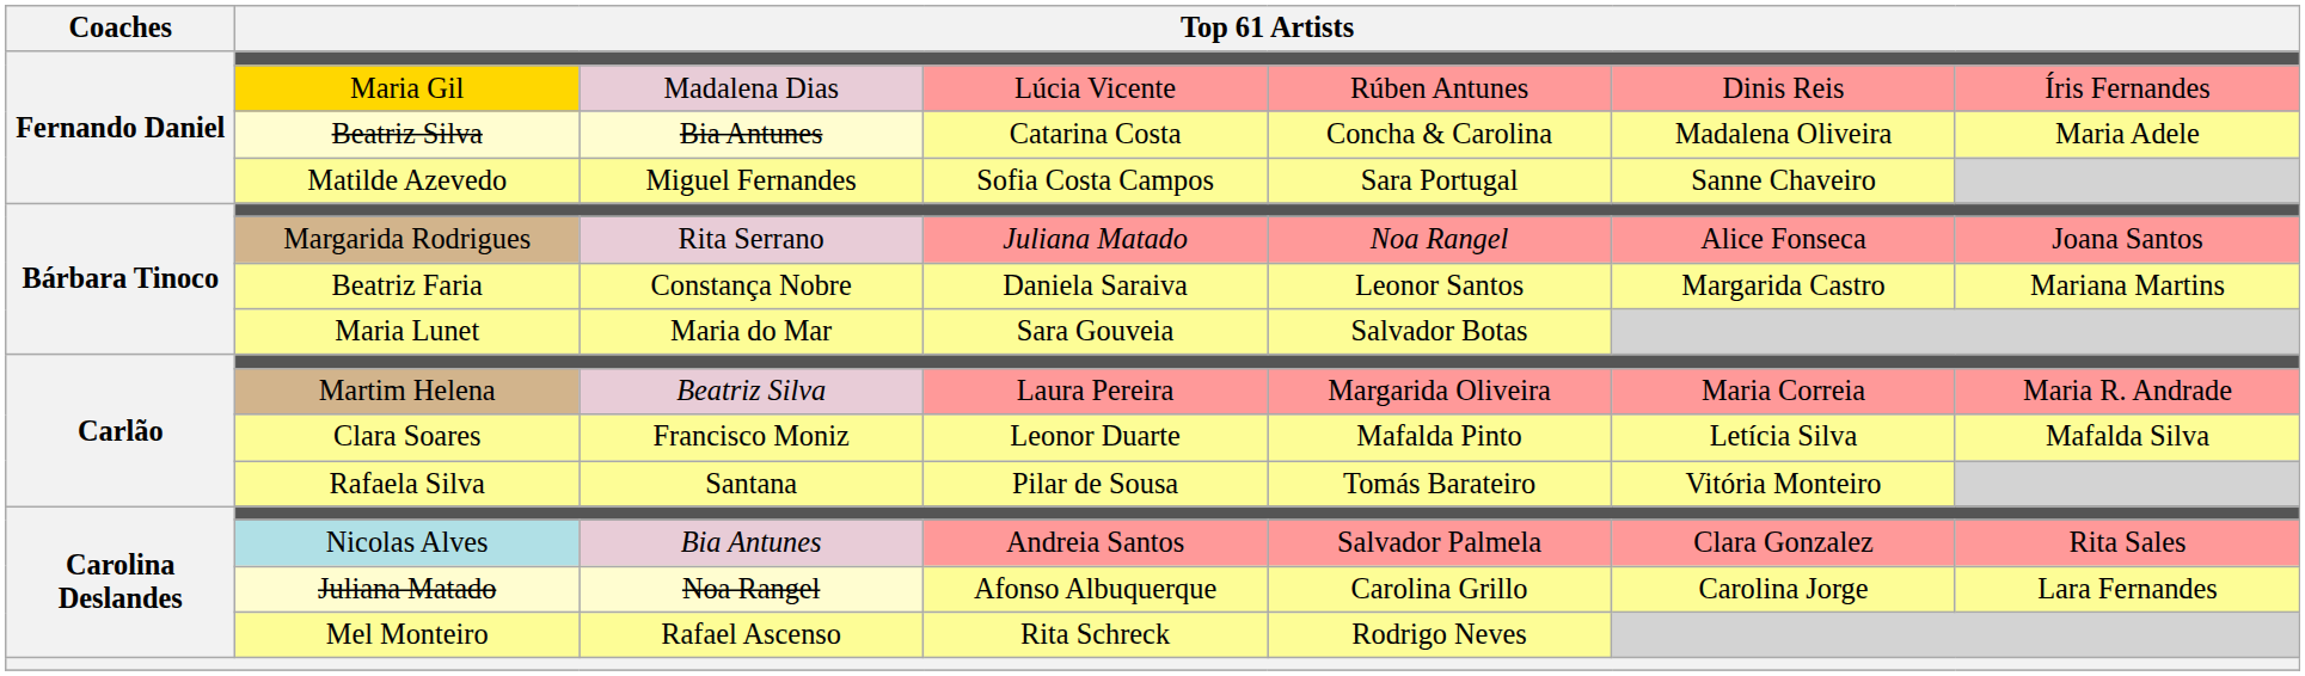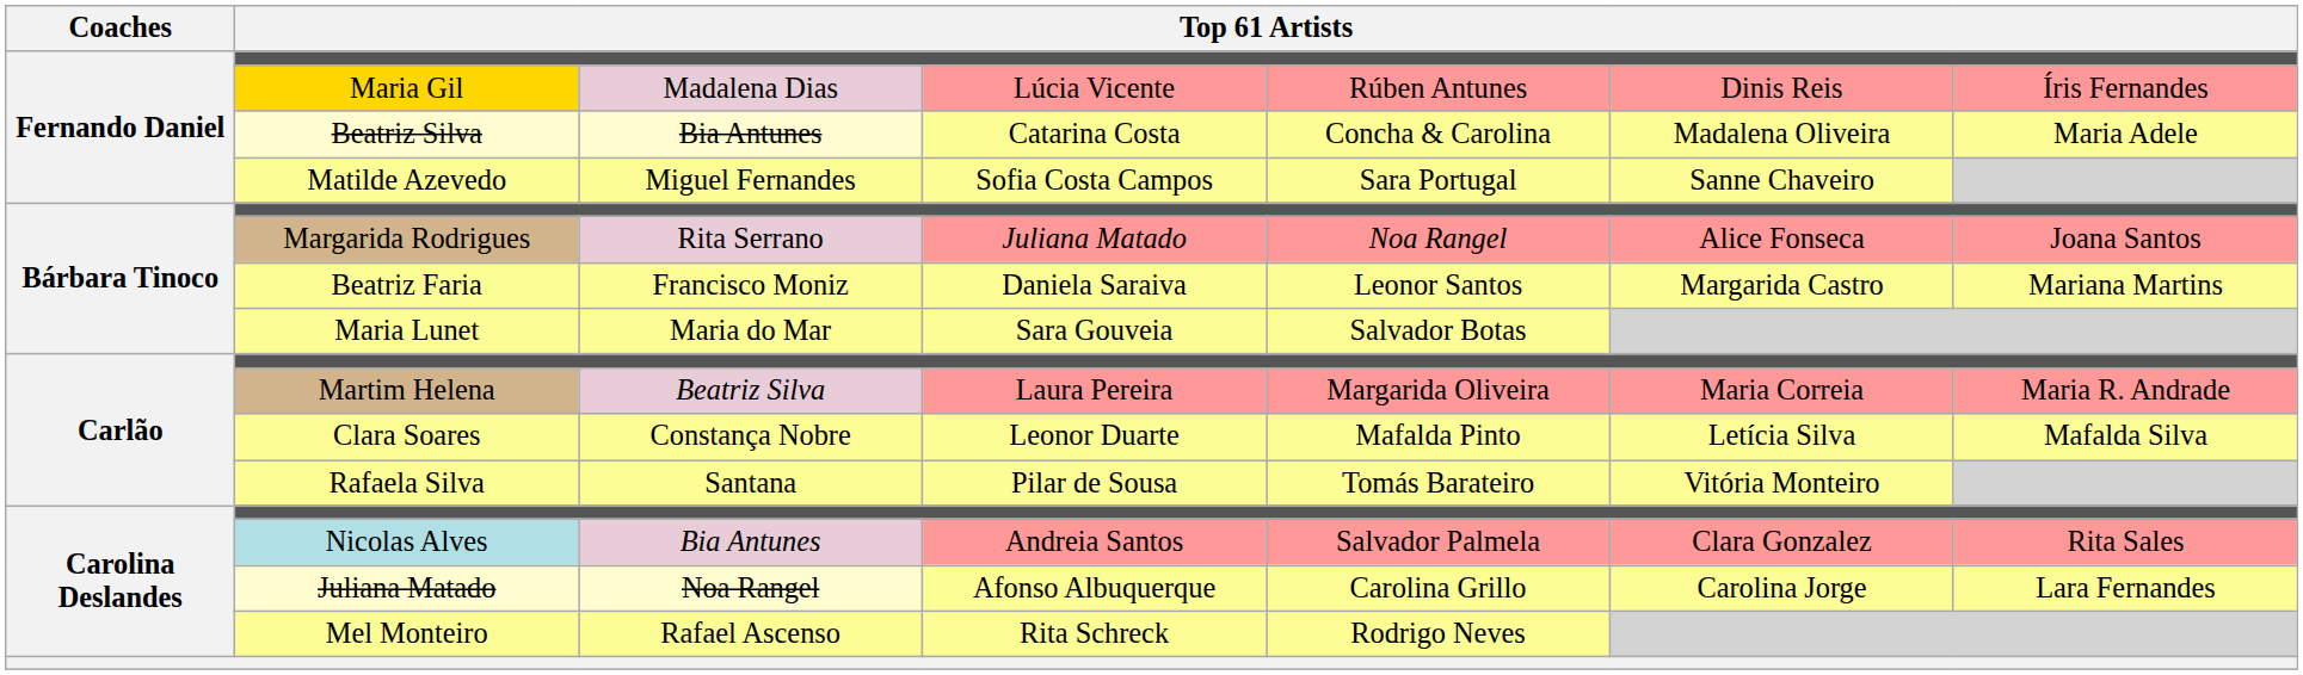 <table class="wikitable" style="text-align:center; width:100%">
 <tr>
 <th style="width:10%">Coaches</th>
 <th style="width:90%" colspan="6">Top 61 Artists</th>
 </tr>
 <tr>
 <th rowspan="4">Fernando Daniel</th>
 <td colspan="6" style="background:#555"></td>
 </tr>
 <tr>
 <td style="background: gold">Maria Gil</td>
 <td style="background:#E8CCD7">Madalena Dias</td>
 <td style="background:#FF9999">Lúcia Vicente</td>
 <td style="background:#FF9999">Rúben Antunes</td>
 <td style="background:#FF9999">Dinis Reis</td>
 <td style="background:#FF9999">Íris Fernandes</td>
 </tr>
 <tr>
 <td style="background:#FFFDD0"><s>Beatriz Silva</s></td>
 <td style="background:#FFFDD0"><s>Bia Antunes</s></td>
 <td style="background:#FDFD96">Catarina Costa</td>
 <td style="background:#FDFD96">Concha & Carolina</td>
 <td style="background:#FDFD96">Madalena Oliveira</td>
 <td style="background:#FDFD96">Maria Adele</td>
 </tr>
 <tr>
 <td style="width:15%; background:#FDFD96">Matilde Azevedo</td>
 <td style="width:15%; background:#FDFD96">Miguel Fernandes</td>
 <td style="background:#FDFD96">Sofia Costa Campos</td>
 <td style="background:#FDFD96">Sara Portugal</td>
 <td style="width:15%; background:#FDFD96">Sanne Chaveiro</td>
 <td style="width:15%; background: lightgrey"></td>
 </tr>
 <tr>
 <th rowspan="4">Bárbara Tinoco</th>
 <td colspan="6" style="background:#555"></td>
 </tr>
 <tr>
 <td style="background: tan">Margarida Rodrigues</td>
 <td style="background:#E8CCD7">Rita Serrano</td>
 <td style="background:#FF9999"><em>Juliana Matado</em></td>
 <td style="background:#FF9999"><em>Noa Rangel</em></td>
 <td style="background:#FF9999">Alice Fonseca</td>
 <td style="background:#FF9999">Joana Santos</td>
 </tr>
 <tr>
 <td style="background:#FDFD96">Beatriz Faria</td>
-<td style="background:#FDFD96">Constança Nobre</td>
+<td style="background:#FDFD96">Francisco Moniz</td>
 <td style="background:#FDFD96">Daniela Saraiva</td>
 <td style="background:#FDFD96">Leonor Santos</td>
 <td style="background:#FDFD96">Margarida Castro</td>
 <td style="background:#FDFD96">Mariana Martins</td>
 </tr>
 <tr>
 <td style="background:#FDFD96">Maria Lunet</td>
 <td style="background:#FDFD96">Maria do Mar</td>
 <td style="background:#FDFD96">Sara Gouveia</td>
 <td style="width:15%; background:#FDFD96">Salvador Botas</td>
 <td style="background: lightgrey" colspan="2"></td>
 </tr>
 <tr>
 <th rowspan="4">Carlão</th>
 <td colspan="6" style="background:#555"></td>
 </tr>
 <tr>
 <td style="background: tan">Martim Helena</td>
 <td style="background:#E8CCD7"><em>Beatriz Silva</em></td>
 <td style="background:#FF9999">Laura Pereira</td>
 <td style="background:#FF9999">Margarida Oliveira</td>
 <td style="background:#FF9999">Maria Correia</td>
 <td style="background:#FF9999">Maria R. Andrade</td>
 </tr>
 <tr>
 <td style="background:#FDFD96">Clara Soares</td>
-<td style="background:#FDFD96">Francisco Moniz</td>
+<td style="background:#FDFD96">Constança Nobre</td>
 <td style="background:#FDFD96">Leonor Duarte</td>
 <td style="background:#FDFD96">Mafalda Pinto</td>
 <td style="background:#FDFD96">Letícia Silva</td>
 <td style="background:#FDFD96">Mafalda Silva</td>
 </tr>
 <tr>
 <td style="background:#FDFD96">Rafaela Silva</td>
 <td style="background:#FDFD96">Santana</td>
 <td style="width:15%; background:#FDFD96">Pilar de Sousa</td>
 <td style="background:#FDFD96">Tomás Barateiro</td>
 <td style="background:#FDFD96">Vitória Monteiro</td>
 <td style="background: lightgrey"></td>
 </tr>
 <tr>
 <th rowspan="4">Carolina Deslandes</th>
 <td colspan="6" style="background:#555"></td>
 </tr>
 <tr>
 <td style="background:#b0e0e6">Nicolas Alves</td>
 <td style="background:#E8CCD7"><em>Bia Antunes</em></td>
 <td style="background:#FF9999">Andreia Santos</td>
 <td style="background:#FF9999">Salvador Palmela</td>
 <td style="background:#FF9999">Clara Gonzalez</td>
 <td style="background:#FF9999">Rita Sales</td>
 </tr>
 <tr>
 <td style="background:#FFFDD0"><s>Juliana Matado</s></td>
 <td style="background:#FFFDD0"><s>Noa Rangel</s></td>
 <td style="background:#FDFD96">Afonso Albuquerque</td>
 <td style="background:#FDFD96">Carolina Grillo</td>
 <td style="background:#FDFD96">Carolina Jorge</td>
 <td style="background:#FDFD96">Lara Fernandes</td>
 </tr>
 <tr>
 <td style="background:#FDFD96">Mel Monteiro</td>
 <td style="background:#FDFD96">Rafael Ascenso</td>
 <td style="background:#FDFD96">Rita Schreck</td>
 <td style="background:#FDFD96">Rodrigo Neves</td>
 <td style="background: lightgrey" colspan="2"></td>
 </tr>
 <tr>
 <th style="font-size:90%; line-height:12px" colspan="7"></th>
 </tr>
 </table>
